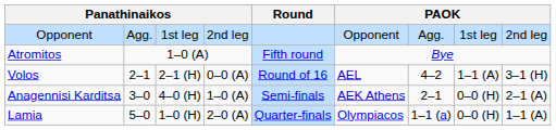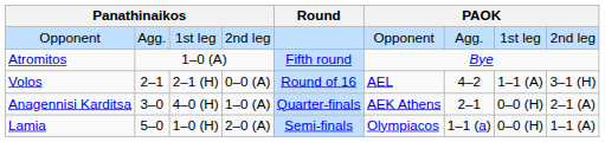 <table class="wikitable" style="text-align:center">
 <tr>
 <th colspan="4">Panathinaikos</th>
 <th>Round</th>
 <th colspan="4">PAOK</th>
 </tr>
 <tr style="background:#C1E0FF">
 <td>Opponent</td>
 <td>Agg.</td>
 <td>1st leg</td>
 <td>2nd leg</td>
 <td></td>
 <td>Opponent</td>
 <td>Agg.</td>
 <td>1st leg</td>
 <td>2nd leg</td>
 </tr>
 <tr>
 <td align=left><a href='#'>Atromitos</a></td>
 <td colspan=3>1–0 (A)</td>
 <td style="background:#C1E0FF"><a href='#'>Fifth round</a></td>
 <td colspan=4><em><a href='#'>Bye</a></em></td>
 </tr>
 <tr>
 <td style="text-align:left"><a href='#'>Volos</a></td>
 <td>2–1</td>
 <td>2–1 (H)</td>
 <td>0–0 (A)</td>
 <td style="background:#C1E0FF"><a href='#'>Round of 16</a></td>
 <td style="text-align:left"><a href='#'>AEL</a></td>
 <td>4–2</td>
 <td>1–1 (A)</td>
 <td>3–1 (H)</td>
 </tr>
 <tr>
 <td style="text-align:left"><a href='#'>Anagennisi Karditsa</a></td>
 <td>3–0</td>
 <td>4–0 (H)</td>
 <td>1–0 (A)</td>
-<td style="background:#C1E0FF"><a href='#'>Semi-finals</a></td>
+<td style="background:#C1E0FF"><a href='#'>Quarter-finals</a></td>
 <td style="text-align:left"><a href='#'>AEK Athens</a></td>
 <td>2–1</td>
 <td>0–0 (H)</td>
 <td>2–1 (A)</td>
 </tr>
 <tr>
 <td style="text-align:left"><a href='#'>Lamia</a></td>
 <td>5–0</td>
 <td>1–0 (H)</td>
 <td>2–0 (A)</td>
-<td style="background:#C1E0FF"><a href='#'>Quarter-finals</a></td>
+<td style="background:#C1E0FF"><a href='#'>Semi-finals</a></td>
 <td style="text-align:left"><a href='#'>Olympiacos</a></td>
 <td>1–1 (<a href='#'>a</a>)</td>
 <td>0–0 (H)</td>
 <td>1–1 (A)</td>
 </tr>
 </table>
